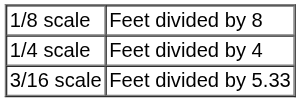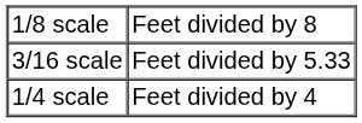 <table class = floatright border="1" cellpadding="2" cellspacing="0" align="right">
 <tr>
 <td>1/8 scale</td>
 <td>Feet divided by 8</td>
+</tr>
+<tr>
+</tr>
+<tr>
+<td>3/16 scale</td>
+<td>Feet divided by 5.33</td>
 </tr>
 <tr>
 </tr>
 <tr>
 <td>1/4 scale</td>
 <td>Feet divided by 4</td>
 </tr>
 <tr>
 </tr>
-<tr>
-<td>3/16 scale</td>
-<td>Feet divided by 5.33</td>
-</tr>
-<tr>
-</tr>
 </table>
